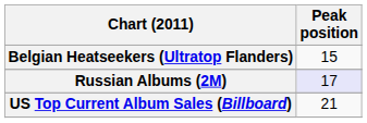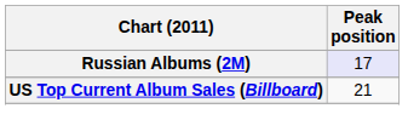 <table class="wikitable sortable plainrowheaders" style="text-align:center">
 <tr>
 <th>Chart (2011)</th>
 <th>Peak<br>position</th>
 </tr>
 <tr>
 </tr>
 <tr>
 </tr>
 <tr>
 </tr>
 <tr>
-</tr>
-<tr>
-<th scope="row">Belgian Heatseekers (<a href='#'>Ultratop</a> Flanders)</th>
-<td>15</td>
 </tr>
 <tr>
 </tr>
 <tr>
 </tr>
 <tr>
 </tr>
 <tr>
 </tr>
 <tr>
 </tr>
 <tr>
 </tr>
 <tr>
 </tr>
 <tr>
 <th scope="row">Russian Albums (<a href='#'>2M</a>)</th>
 <td style="background: lavender;">17</td>
 </tr>
 <tr>
 </tr>
 <tr>
 </tr>
 <tr>
 </tr>
 <tr>
 </tr>
 <tr>
 </tr>
 <tr>
 </tr>
 <tr>
 <th scope="row">US <a href='#'>Top Current Album Sales</a> (<a href='#'><em>Billboard</em></a>)</th>
 <td>21</td>
 </tr>
 <tr>
 </tr>
 <tr>
 </tr>
 </table>
